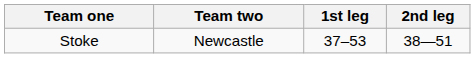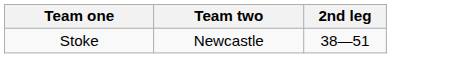 <table class="wikitable" style="text-align: center">
 <tr>
 <th width=150>Team one</th>
 <th width=150>Team two</th>
-<th width=80>1st leg</th>
 <th width=80>2nd leg</th>
 </tr>
 <tr>
 <td>Stoke</td>
 <td>Newcastle</td>
-<td>37–53</td>
 <td>38—51</td>
 </tr>
 </table>
